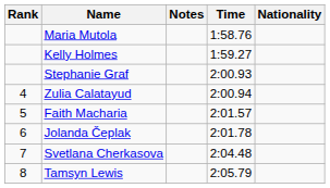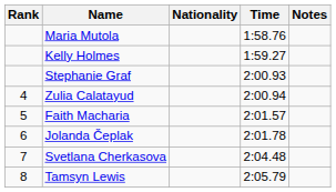 <table class="wikitable sortable" style="text-align:center">
 <tr>
 <th>Rank</th>
 <th>Name</th>
+<th>Nationality</th>
+<th>Time</th>
 <th>Notes</th>
-<th>Time</th>
-<th>Nationality</th>
 </tr>
 <tr>
 <td></td>
 <td align=left><a href='#'>Maria Mutola</a></td>
+<td align=left></td>
+<td>1:58.76</td>
 <td></td>
-<td>1:58.76</td>
-<td align=left></td>
 </tr>
 <tr>
 <td></td>
 <td align=left><a href='#'>Kelly Holmes</a></td>
+<td align=left></td>
+<td>1:59.27</td>
 <td></td>
-<td>1:59.27</td>
-<td align=left></td>
 </tr>
 <tr>
 <td></td>
 <td align=left><a href='#'>Stephanie Graf</a></td>
+<td align=left></td>
+<td>2:00.93</td>
 <td></td>
-<td>2:00.93</td>
-<td align=left></td>
 </tr>
 <tr>
 <td>4</td>
 <td align=left><a href='#'>Zulia Calatayud</a></td>
+<td align=left></td>
+<td>2:00.94</td>
 <td></td>
-<td>2:00.94</td>
-<td align=left></td>
 </tr>
 <tr>
 <td>5</td>
 <td align=left><a href='#'>Faith Macharia</a></td>
+<td align=left></td>
+<td>2:01.57</td>
 <td></td>
-<td>2:01.57</td>
-<td align=left></td>
 </tr>
 <tr>
 <td>6</td>
 <td align=left><a href='#'>Jolanda Čeplak</a></td>
+<td align=left></td>
+<td>2:01.78</td>
 <td></td>
-<td>2:01.78</td>
-<td align=left></td>
 </tr>
 <tr>
 <td>7</td>
 <td align=left><a href='#'>Svetlana Cherkasova</a></td>
+<td align=left></td>
+<td>2:04.48</td>
 <td></td>
-<td>2:04.48</td>
-<td align=left></td>
 </tr>
 <tr>
 <td>8</td>
 <td align=left><a href='#'>Tamsyn Lewis</a></td>
+<td align=left></td>
+<td>2:05.79</td>
 <td></td>
-<td>2:05.79</td>
-<td align=left></td>
 </tr>
 </table>
